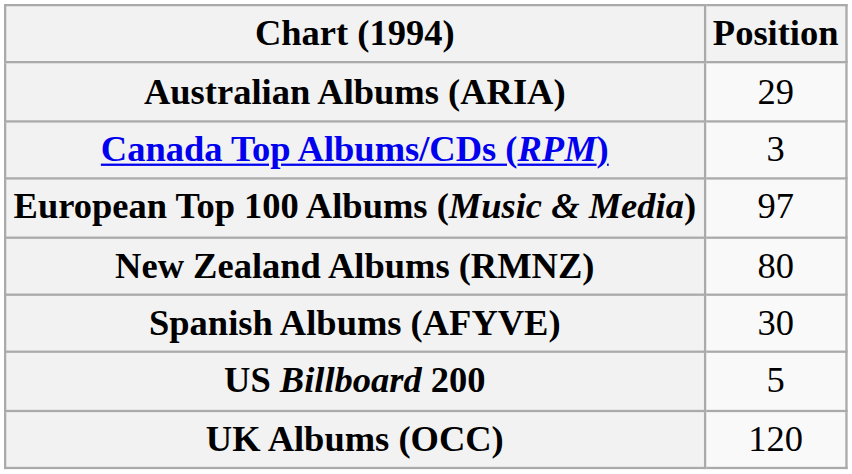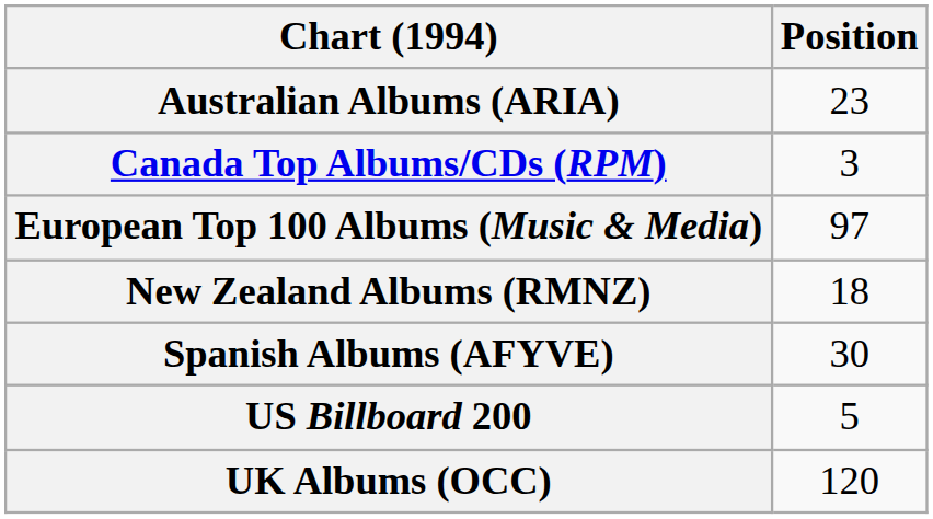 <table class="wikitable sortable plainrowheaders" style="text-align:center">
 <tr>
 <th scope="col">Chart (1994)</th>
 <th scope="col">Position</th>
 </tr>
 <tr>
 <th scope="row">Australian Albums (ARIA)</th>
-<td>29</td>
+<td>23</td>
 </tr>
 <tr>
 <th scope="row"><a href='#'>Canada Top Albums/CDs (<em>RPM</em>)</a></th>
 <td>3</td>
 </tr>
 <tr>
 <th scope="row">European Top 100 Albums (<em>Music & Media</em>)</th>
 <td>97</td>
 </tr>
 <tr>
 <th scope="row">New Zealand Albums (RMNZ)</th>
-<td>80</td>
+<td>18</td>
 </tr>
 <tr>
 <th scope="row">Spanish Albums (AFYVE)</th>
 <td>30</td>
 </tr>
 <tr>
 <th scope="row">US <em>Billboard</em> 200</th>
 <td>5</td>
 </tr>
 <tr>
 <th scope="row">UK Albums (OCC)</th>
 <td>120</td>
 </tr>
 </table>
